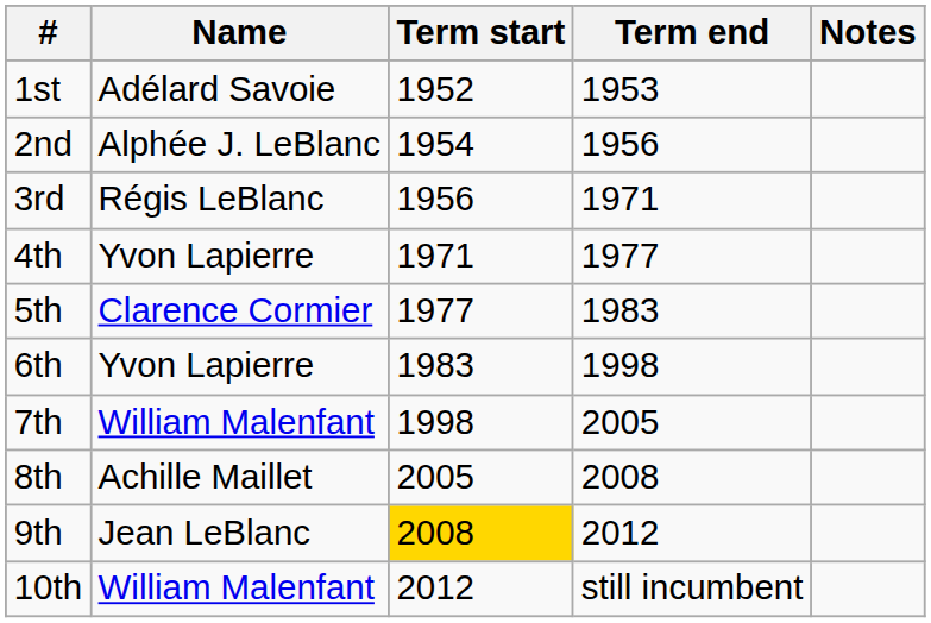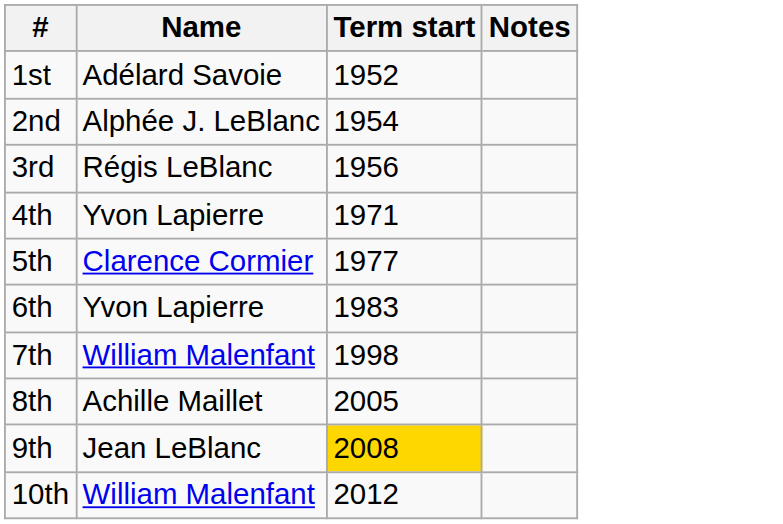 <table class="wikitable sortable">
 <tr>
 <th>#</th>
 <th>Name</th>
 <th>Term start</th>
-<th>Term end</th>
 <th>Notes</th>
 </tr>
 <tr>
 <td>1st</td>
 <td>Adélard Savoie</td>
 <td>1952</td>
-<td>1953</td>
 <td></td>
 </tr>
 <tr>
 <td>2nd</td>
 <td>Alphée J. LeBlanc</td>
 <td>1954</td>
-<td>1956</td>
 <td></td>
 </tr>
 <tr>
 <td>3rd</td>
 <td>Régis LeBlanc</td>
 <td>1956</td>
-<td>1971</td>
 <td></td>
 </tr>
 <tr>
 <td>4th</td>
 <td>Yvon Lapierre</td>
 <td>1971</td>
-<td>1977</td>
 <td></td>
 </tr>
 <tr>
 <td>5th</td>
 <td><a href='#'>Clarence Cormier</a></td>
 <td>1977</td>
-<td>1983</td>
 <td></td>
 </tr>
 <tr>
 <td>6th</td>
 <td>Yvon Lapierre</td>
 <td>1983</td>
-<td>1998</td>
 <td></td>
 </tr>
 <tr>
 <td>7th</td>
 <td><a href='#'>William Malenfant</a></td>
 <td>1998</td>
-<td>2005</td>
 <td></td>
 </tr>
 <tr>
 <td>8th</td>
 <td>Achille Maillet</td>
 <td>2005</td>
-<td>2008</td>
 <td></td>
 </tr>
 <tr>
 <td>9th</td>
 <td>Jean LeBlanc</td>
 <td style="background: gold;">2008</td>
-<td>2012</td>
 <td></td>
 </tr>
 <tr>
 <td>10th</td>
 <td><a href='#'>William Malenfant</a></td>
 <td>2012</td>
-<td>still incumbent</td>
 <td></td>
 </tr>
 </table>
